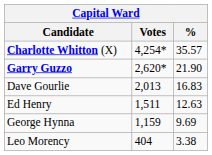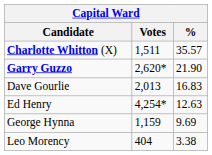 <table class="wikitable">
 <tr>
 <th colspan="3"><a href='#'>Capital Ward</a></th>
 </tr>
 <tr>
 <th style="width: 170px">Candidate</th>
 <th style="width: 50px">Votes</th>
 <th style="width: 40px">%</th>
 </tr>
 <tr>
 <td><strong><a href='#'>Charlotte Whitton</a></strong> (X)</td>
-<td>4,254*</td>
+<td>1,511</td>
 <td>35.57</td>
 </tr>
 <tr>
 <td><strong><a href='#'>Garry Guzzo</a></strong></td>
 <td>2,620*</td>
 <td>21.90</td>
 </tr>
 <tr>
 <td>Dave Gourlie</td>
 <td>2,013</td>
 <td>16.83</td>
 </tr>
 <tr>
 <td>Ed Henry</td>
-<td>1,511</td>
+<td>4,254*</td>
 <td>12.63</td>
 </tr>
 <tr>
 <td>George Hynna</td>
 <td>1,159</td>
 <td>9.69</td>
 </tr>
 <tr>
 <td>Leo Morency</td>
 <td>404</td>
 <td>3.38</td>
 </tr>
 </table>
